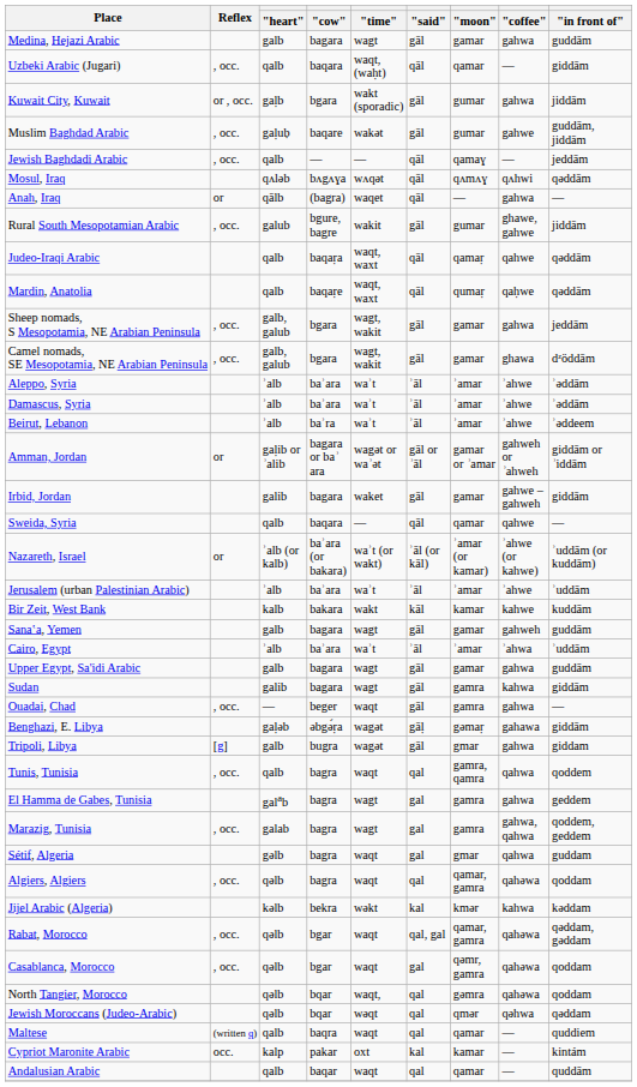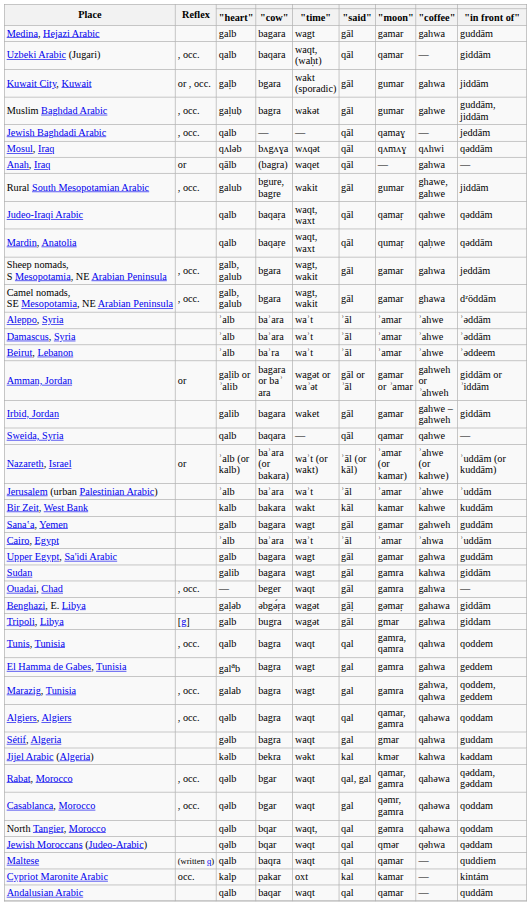 <table class="wikitable sortable">
 <tr>
 <th rowspan="2">Place</th>
 <th rowspan="2">Reflex</th>
 <th style="width:50px;"></th>
 <th style="width:50px;"></th>
 <th style="width:50px;"></th>
 <th style="width:50px;"></th>
 <th style="width:50px;"></th>
 <th style="width:50px;"></th>
 <th style="width:100px;"></th>
 </tr>
 <tr>
 <th>"heart"</th>
 <th>"cow"</th>
 <th>"time"</th>
 <th>"said"</th>
 <th>"moon"</th>
 <th>"coffee"</th>
 <th>"in front of"</th>
 </tr>
 <tr>
 <td><a href='#'>Medina</a>, <a href='#'>Hejazi Arabic</a></td>
 <td></td>
 <td>galb</td>
 <td>bagara</td>
 <td>wagt</td>
 <td>gāl</td>
 <td>gamar</td>
 <td>gahwa</td>
 <td>guddām</td>
 </tr>
 <tr>
 <td><a href='#'>Uzbeki Arabic</a> (Jugari)</td>
 <td>, occ. </td>
 <td>qalb</td>
 <td>baqara</td>
 <td>waqt, (waḥt)</td>
 <td>qāl</td>
 <td>qamar</td>
 <td>—</td>
 <td>giddām</td>
 </tr>
 <tr>
 <td><a href='#'>Kuwait City</a>, <a href='#'>Kuwait</a></td>
 <td> or , occ. </td>
 <td>gaḷb</td>
 <td>bgara</td>
 <td>wakt (sporadic)</td>
 <td>gāl</td>
 <td>gumar</td>
 <td>gahwa</td>
 <td>jiddām</td>
 </tr>
 <tr>
 <td>Muslim <a href='#'>Baghdad Arabic</a></td>
 <td>, occ. </td>
 <td>gaḷuḅ</td>
-<td>baqare</td>
+<td>bagra</td>
 <td>wakət</td>
 <td>gāl</td>
 <td>gumar</td>
 <td>gahwe</td>
 <td>guddām, jiddām</td>
 </tr>
 <tr>
 <td><a href='#'>Jewish Baghdadi Arabic</a></td>
 <td>, occ. </td>
 <td>qalb</td>
 <td>—</td>
 <td>—</td>
 <td>qāl</td>
 <td>qamaɣ</td>
 <td>—</td>
 <td>jeddām</td>
 </tr>
 <tr>
 <td><a href='#'>Mosul</a>, <a href='#'>Iraq</a></td>
 <td></td>
 <td>qʌləb</td>
 <td>bʌgʌɣa</td>
 <td>wʌqət</td>
 <td>qāl</td>
 <td>qʌmʌɣ</td>
 <td>qʌhwi</td>
 <td>qəddām</td>
 </tr>
 <tr>
 <td><a href='#'>Anah</a>, <a href='#'>Iraq</a></td>
 <td> or </td>
 <td>qālb</td>
 <td>(bagra)</td>
 <td>waqet</td>
 <td>qāl</td>
 <td>—</td>
 <td>gahwa</td>
 <td>—</td>
 </tr>
 <tr>
 <td>Rural <a href='#'>South Mesopotamian Arabic</a></td>
 <td>, occ. </td>
 <td>galub</td>
 <td>bgure, bagre</td>
 <td>wakit</td>
 <td>gāl</td>
 <td>gumar</td>
 <td>ghawe, gahwe</td>
 <td>jiddām</td>
 </tr>
 <tr>
 <td><a href='#'>Judeo-Iraqi Arabic</a></td>
 <td></td>
 <td>qalb</td>
 <td>baqaṛa</td>
 <td>waqt, waxt</td>
 <td>qāl</td>
 <td>qamaṛ</td>
 <td>qahwe</td>
 <td>qǝddām</td>
 </tr>
 <tr>
 <td><a href='#'>Mardin</a>, <a href='#'>Anatolia</a></td>
 <td></td>
 <td>qalb</td>
 <td>baqaṛe</td>
 <td>waqt, waxt</td>
 <td>qāl</td>
 <td>qumaṛ</td>
 <td>qaḥwe</td>
 <td>qǝddām</td>
 </tr>
 <tr>
 <td>Sheep nomads,<br>S <a href='#'>Mesopotamia</a>, NE <a href='#'>Arabian Peninsula</a></td>
 <td>, occ. </td>
 <td>galb, galub</td>
 <td>bgara</td>
 <td>wagt, wakit</td>
 <td>gāl</td>
 <td>gamar</td>
 <td>gahwa</td>
 <td>jeddām</td>
 </tr>
 <tr>
 <td>Camel nomads,<br>SE <a href='#'>Mesopotamia</a>, NE <a href='#'>Arabian Peninsula</a></td>
 <td>, occ. </td>
 <td>galb, galub</td>
 <td>bgara</td>
 <td>wagt, wakit</td>
 <td>gāl</td>
 <td>gamar</td>
 <td>ghawa</td>
 <td>dᶻöddām</td>
 </tr>
 <tr>
 <td><a href='#'>Aleppo</a>, <a href='#'>Syria</a></td>
 <td></td>
 <td>ʾalb</td>
 <td>baʾara</td>
 <td>waʾt</td>
 <td>ʾāl</td>
 <td>ʾamar</td>
 <td>ʾahwe</td>
 <td>ʾǝddām</td>
 </tr>
 <tr>
 <td><a href='#'>Damascus</a>, <a href='#'>Syria</a></td>
 <td></td>
 <td>ʾalb</td>
 <td>baʾara</td>
 <td>waʾt</td>
 <td>ʾāl</td>
 <td>ʾamar</td>
 <td>ʾahwe</td>
 <td>ʾǝddām</td>
 </tr>
 <tr>
 <td><a href='#'>Beirut</a>, <a href='#'>Lebanon</a></td>
 <td></td>
 <td>ʾalb</td>
 <td>baʾra</td>
 <td>waʾt</td>
 <td>ʾāl</td>
 <td>ʾamar</td>
 <td>ʾahwe</td>
 <td>ʾǝddeem</td>
 </tr>
 <tr>
 <td><a href='#'>Amman, Jordan</a></td>
 <td> or </td>
 <td>gaḷib or <em>ʾ</em>alib</td>
 <td>bagara or ba<em>ʾ</em> ara</td>
 <td>wagǝt or wa<em>ʾ</em>ǝt</td>
 <td>gāl or <em>ʾ</em>āl</td>
 <td>gamar or <em>ʾ</em>amar</td>
 <td>gahweh or <em>ʾ</em>ahweh</td>
 <td>giddām or <em>ʾ</em>iddām</td>
 </tr>
 <tr>
 <td><a href='#'>Irbid, Jordan</a></td>
 <td></td>
 <td>galib</td>
 <td>bagara</td>
 <td>waket</td>
 <td>gāl</td>
 <td>gamar</td>
 <td>gahwe – gahweh</td>
 <td>giddām</td>
 </tr>
 <tr>
 <td><a href='#'>Sweida, Syria</a></td>
 <td></td>
 <td>qalb</td>
 <td>baqara</td>
 <td>—</td>
 <td>qāl</td>
 <td>qamar</td>
 <td>qahwe</td>
 <td>—</td>
 </tr>
 <tr>
 <td><a href='#'>Nazareth</a>, <a href='#'>Israel</a></td>
 <td> or </td>
 <td>ʾalb (or kalb)</td>
 <td>baʾara (or bakara)</td>
 <td>waʾt (or wakt)</td>
 <td>ʾāl (or kāl)</td>
 <td>ʾamar (or kamar)</td>
 <td>ʾahwe (or kahwe)</td>
 <td>ʾuddām (or kuddām)</td>
 </tr>
 <tr>
 <td><a href='#'>Jerusalem</a> (urban <a href='#'>Palestinian Arabic</a>)</td>
 <td></td>
 <td>ʾalb</td>
 <td>baʾara</td>
 <td>waʾt</td>
 <td>ʾāl</td>
 <td>ʾamar</td>
 <td>ʾahwe</td>
 <td>ʾuddām</td>
 </tr>
 <tr>
 <td><a href='#'>Bir Zeit</a>, <a href='#'>West Bank</a></td>
 <td></td>
 <td>kalb</td>
 <td>bakara</td>
 <td>wakt</td>
 <td>kāl</td>
 <td>kamar</td>
 <td>kahwe</td>
 <td>kuddām</td>
 </tr>
 <tr>
 <td><a href='#'>Sanaʽa</a>, <a href='#'>Yemen</a></td>
 <td></td>
 <td>galb</td>
 <td>bagara</td>
 <td>wagt</td>
 <td>gāl</td>
 <td>gamar</td>
 <td>gahweh</td>
 <td>guddām</td>
 </tr>
 <tr>
 <td><a href='#'>Cairo</a>, <a href='#'>Egypt</a></td>
 <td></td>
 <td>ʾalb</td>
 <td>baʾara</td>
 <td>waʾt</td>
 <td>ʾāl</td>
 <td>ʾamar</td>
 <td>ʾahwa</td>
 <td>ʾuddām</td>
 </tr>
 <tr>
 <td><a href='#'>Upper Egypt</a>, <a href='#'>Sa'idi Arabic</a></td>
 <td></td>
 <td>galb</td>
 <td>bagara</td>
 <td>wagt</td>
 <td>gāl</td>
 <td>gamar</td>
 <td>gahwa</td>
 <td>guddām</td>
 </tr>
 <tr>
 <td><a href='#'>Sudan</a></td>
 <td></td>
 <td>galib</td>
 <td>bagara</td>
 <td>wagt</td>
 <td>gāl</td>
 <td>gamra</td>
 <td>kahwa</td>
 <td>giddām</td>
 </tr>
 <tr>
 <td><a href='#'>Ouadai</a>, <a href='#'>Chad</a></td>
 <td>, occ. </td>
 <td>—</td>
 <td>beger</td>
 <td>waqt</td>
 <td>gāl</td>
 <td>gamra</td>
 <td>gahwa</td>
 <td>—</td>
 </tr>
 <tr>
 <td><a href='#'>Benghazi</a>, E. <a href='#'>Libya</a></td>
 <td></td>
 <td>gaḷǝb</td>
 <td>ǝbgǝ́ṛa</td>
 <td>wagǝt</td>
 <td>gāḷ</td>
 <td>gǝmaṛ</td>
 <td>gahawa</td>
 <td>giddām</td>
 </tr>
 <tr>
 <td><a href='#'>Tripoli</a>, <a href='#'>Libya</a></td>
 <td>[<a href='#'>g</a>]</td>
 <td>galb</td>
 <td>bugra</td>
 <td>wagǝt</td>
 <td>gāl</td>
 <td>gmar</td>
 <td>gahwa</td>
 <td>giddam</td>
 </tr>
 <tr>
 <td><a href='#'>Tunis</a>, <a href='#'>Tunisia</a></td>
 <td>, occ. </td>
 <td>qalb</td>
 <td>bagra</td>
 <td>waqt</td>
 <td>qal</td>
 <td>gamra, qamra</td>
 <td>qahwa</td>
 <td>qoddem</td>
 </tr>
 <tr>
 <td><a href='#'>El Hamma de Gabes</a>, <a href='#'>Tunisia</a></td>
 <td></td>
 <td>gal<sup>a</sup>b</td>
 <td>bagra</td>
 <td>wagt</td>
 <td>gal</td>
 <td>gamra</td>
 <td>gahwa</td>
 <td>geddem</td>
 </tr>
 <tr>
 <td><a href='#'>Marazig</a>, <a href='#'>Tunisia</a></td>
 <td>, occ. </td>
 <td>galab</td>
 <td>bagra</td>
 <td>wagt</td>
 <td>gal</td>
 <td>gamra</td>
 <td>gahwa, qahwa</td>
 <td>qoddem, geddem</td>
 </tr>
 <tr>
+<td><a href='#'>Algiers</a>, <a href='#'>Algiers</a></td>
+<td>, occ. </td>
+<td>qǝlb</td>
+<td>bagra</td>
+<td>waqt</td>
+<td>qal</td>
+<td>qamar, gamra</td>
+<td>qahǝwa</td>
+<td>qoddam</td>
+</tr>
+<tr>
 <td><a href='#'>Sétif</a>, <a href='#'>Algeria</a></td>
 <td></td>
 <td>gǝlb</td>
 <td>bagra</td>
 <td>waqt</td>
 <td>gal</td>
 <td>gmar</td>
 <td>qahwa</td>
 <td>guddam</td>
-</tr>
-<tr>
-<td><a href='#'>Algiers</a>, <a href='#'>Algiers</a></td>
-<td>, occ. </td>
-<td>qǝlb</td>
-<td>bagra</td>
-<td>waqt</td>
-<td>qal</td>
-<td>qamar, gamra</td>
-<td>qahǝwa</td>
-<td>qoddam</td>
 </tr>
 <tr>
 <td><a href='#'>Jijel Arabic</a> (<a href='#'>Algeria</a>)</td>
 <td></td>
 <td>kǝlb</td>
 <td>bekra</td>
 <td>wǝkt</td>
 <td>kal</td>
 <td>kmǝr</td>
 <td>kahwa</td>
 <td>kǝddam</td>
 </tr>
 <tr>
 <td><a href='#'>Rabat</a>, <a href='#'>Morocco</a></td>
 <td>, occ. </td>
 <td>qǝlb</td>
 <td>bgar</td>
 <td>waqt</td>
 <td>qal, gal</td>
 <td>qamar, gamra</td>
 <td>qahǝwa</td>
 <td>qǝddam, gǝddam</td>
 </tr>
 <tr>
 <td><a href='#'>Casablanca</a>, <a href='#'>Morocco</a></td>
 <td>, occ. </td>
 <td>qǝlb</td>
 <td>bgar</td>
 <td>waqt</td>
 <td>gal</td>
 <td>qǝmr, gamra</td>
 <td>qahǝwa</td>
 <td>qoddam</td>
 </tr>
 <tr>
 <td>North <a href='#'>Tangier</a>, <a href='#'>Morocco</a></td>
 <td></td>
 <td>qǝlb</td>
 <td>bqar</td>
 <td>waqt,</td>
 <td>qal</td>
 <td>gǝmra</td>
 <td>qahǝwa</td>
 <td>qoddam</td>
 </tr>
 <tr>
 <td><a href='#'>Jewish Moroccans</a> (<a href='#'>Judeo-Arabic</a>)</td>
 <td></td>
 <td>qǝlb</td>
 <td>bqar</td>
 <td>wǝqt</td>
 <td>qal</td>
 <td>qmǝr</td>
 <td>qǝhwa</td>
 <td>qǝddam</td>
 </tr>
 <tr>
 <td><a href='#'>Maltese</a></td>
 <td>  <small>(written <a href='#'>q</a>)</small></td>
 <td>qalb</td>
 <td>baqra</td>
 <td>waqt</td>
 <td>qal</td>
 <td>qamar</td>
 <td>—</td>
 <td>quddiem</td>
 </tr>
 <tr>
 <td><a href='#'>Cypriot Maronite Arabic</a></td>
 <td> occ. </td>
 <td>kalp</td>
 <td>pakar</td>
 <td>oxt</td>
 <td>kal</td>
 <td>kamar</td>
 <td>—</td>
 <td>kintám</td>
 </tr>
 <tr>
 <td><a href='#'>Andalusian Arabic</a></td>
 <td></td>
 <td>qalb</td>
 <td>baqar</td>
 <td>waqt</td>
 <td>qal</td>
 <td>qamar</td>
 <td>—</td>
 <td>quddām</td>
 </tr>
 <tr>
 </tr>
 </table>
